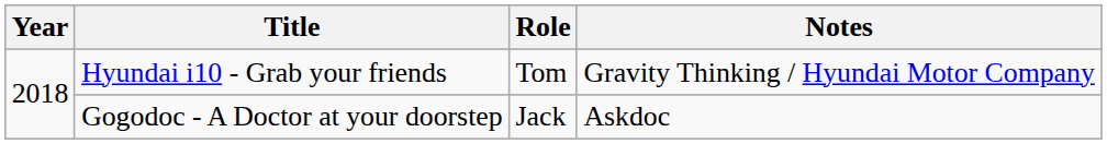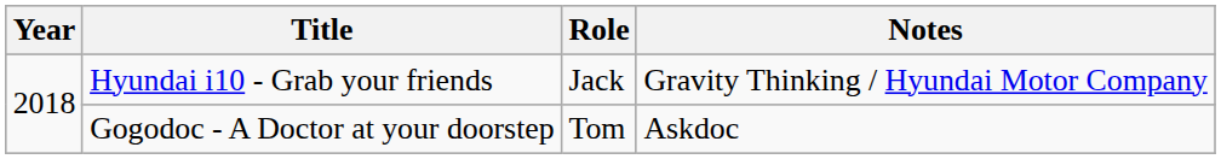 <table class="wikitable sortable">
 <tr>
 <th>Year</th>
 <th>Title</th>
 <th>Role</th>
 <th>Notes</th>
 </tr>
 <tr>
 <td rowspan="2">2018</td>
 <td><a href='#'>Hyundai i10</a> - Grab your friends</td>
-<td>Tom</td>
+<td>Jack</td>
 <td>Gravity Thinking / <a href='#'>Hyundai Motor Company</a></td>
 </tr>
 <tr>
 <td>Gogodoc - A Doctor at your doorstep</td>
-<td>Jack</td>
+<td>Tom</td>
 <td>Askdoc</td>
 </tr>
 </table>
